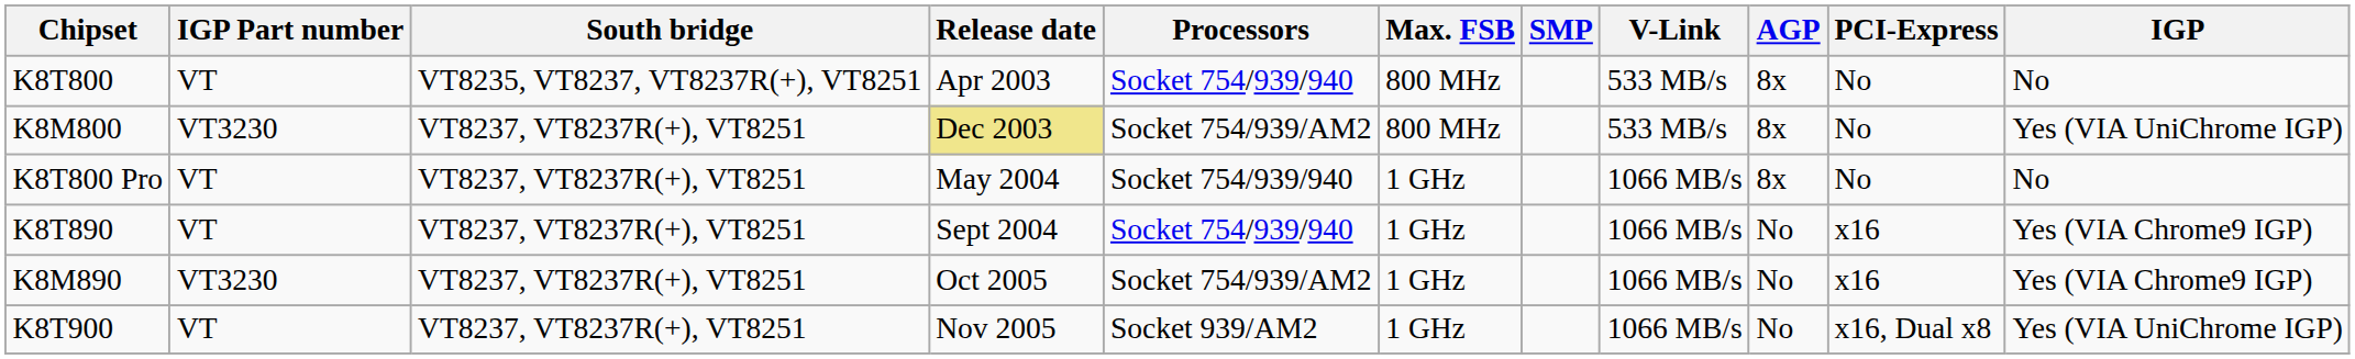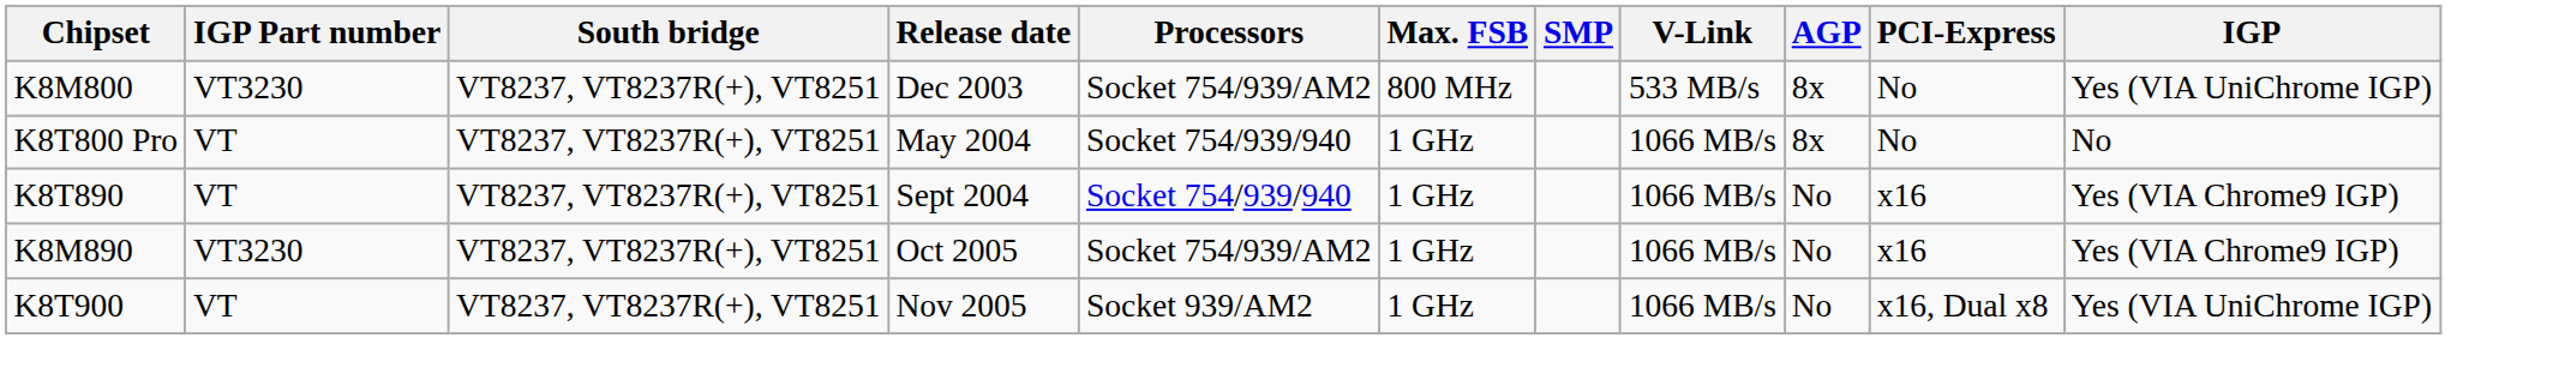 <table class="wikitable" style="font-size: 90%;">
 <tr>
 <th>Chipset</th>
 <th>IGP Part number</th>
 <th>South bridge</th>
 <th>Release date</th>
 <th>Processors</th>
 <th>Max. <a href='#'>FSB</a></th>
 <th><a href='#'>SMP</a></th>
 <th>V-Link</th>
 <th><a href='#'>AGP</a></th>
 <th>PCI-Express</th>
 <th>IGP</th>
 </tr>
 <tr>
-<td>K8T800</td>
-<td>VT</td>
-<td>VT8235, VT8237, VT8237R(+), VT8251</td>
-<td>Apr 2003</td>
-<td><a href='#'>Socket 754</a>/<a href='#'>939</a>/<a href='#'>940</a></td>
-<td>800 MHz</td>
-<td></td>
-<td>533 MB/s</td>
-<td>8x</td>
-<td>No</td>
-<td>No</td>
-</tr>
-<tr>
 <td>K8M800</td>
 <td>VT3230</td>
 <td>VT8237, VT8237R(+), VT8251</td>
-<td style="background: khaki;">Dec 2003</td>
+<td>Dec 2003</td>
 <td>Socket 754/939/AM2</td>
 <td>800 MHz</td>
 <td></td>
 <td>533 MB/s</td>
 <td>8x</td>
 <td>No</td>
 <td>Yes (VIA UniChrome IGP)</td>
 </tr>
 <tr>
 <td>K8T800 Pro</td>
 <td>VT</td>
 <td>VT8237, VT8237R(+), VT8251</td>
 <td>May 2004</td>
 <td>Socket 754/939/940</td>
 <td>1 GHz</td>
 <td></td>
 <td>1066 MB/s</td>
 <td>8x</td>
 <td>No</td>
 <td>No</td>
 </tr>
 <tr>
 <td>K8T890</td>
 <td>VT</td>
 <td>VT8237, VT8237R(+), VT8251</td>
 <td>Sept 2004</td>
 <td><a href='#'>Socket 754</a>/<a href='#'>939</a>/<a href='#'>940</a></td>
 <td>1 GHz</td>
 <td></td>
 <td>1066 MB/s</td>
 <td>No</td>
 <td>x16</td>
 <td>Yes (VIA Chrome9 IGP)</td>
 </tr>
 <tr>
 <td>K8M890</td>
 <td>VT3230</td>
 <td>VT8237, VT8237R(+), VT8251</td>
 <td>Oct 2005</td>
 <td>Socket 754/939/AM2</td>
 <td>1 GHz</td>
 <td></td>
 <td>1066 MB/s</td>
 <td>No</td>
 <td>x16</td>
 <td>Yes (VIA Chrome9 IGP)</td>
 </tr>
 <tr>
 <td>K8T900</td>
 <td>VT</td>
 <td>VT8237, VT8237R(+), VT8251</td>
 <td>Nov 2005</td>
 <td>Socket 939/AM2</td>
 <td>1 GHz</td>
 <td></td>
 <td>1066 MB/s</td>
 <td>No</td>
 <td>x16, Dual x8</td>
 <td>Yes (VIA UniChrome IGP)</td>
 </tr>
 </table>
